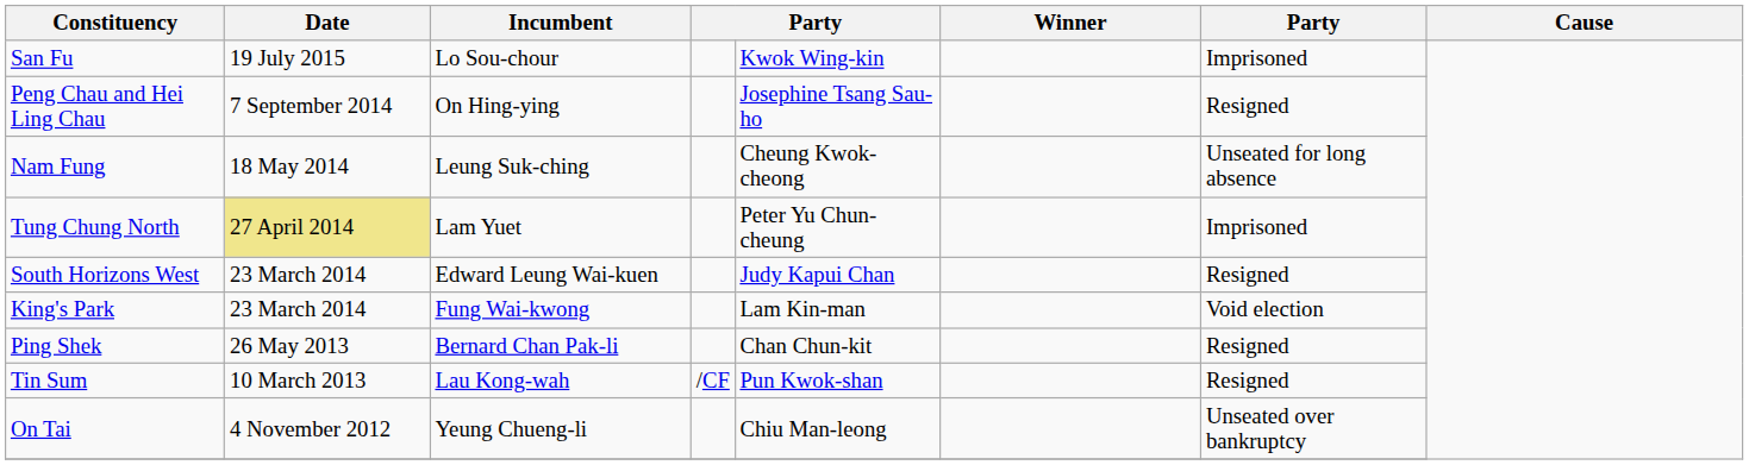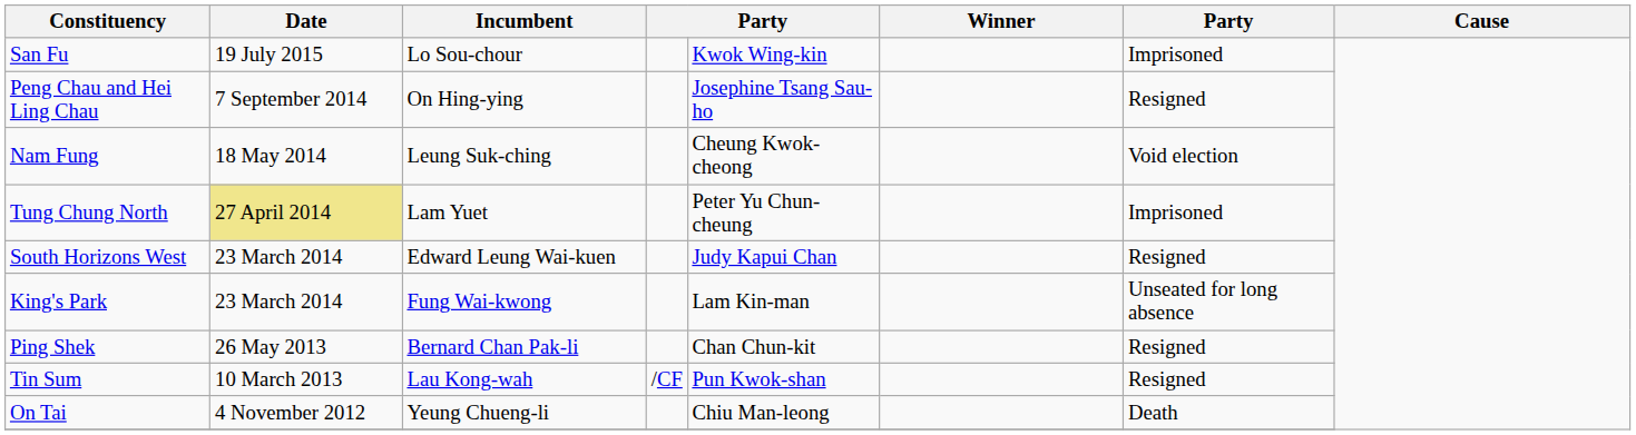 <table class="wikitable">
 <tr>
 <th width=150px>Constituency</th>
 <th width="140px">Date</th>
 <th width=180px>Incumbent</th>
 <th width=100px colspan=2>Party</th>
 <th width=180px>Winner</th>
 <th width=100px colspan=2>Party</th>
 <th width=220px>Cause</th>
 </tr>
 <tr>
 <td><a href='#'>San Fu</a></td>
 <td>19 July 2015</td>
 <td>Lo Sou-chour</td>
 <td></td>
 <td><a href='#'>Kwok Wing-kin</a></td>
 <td></td>
 <td>Imprisoned</td>
 </tr>
 <tr>
 <td><a href='#'>Peng Chau and Hei Ling Chau</a></td>
 <td>7 September 2014</td>
 <td>On Hing-ying</td>
 <td></td>
 <td><a href='#'>Josephine Tsang Sau-ho</a></td>
 <td></td>
 <td>Resigned</td>
 </tr>
 <tr>
 <td><a href='#'>Nam Fung</a></td>
 <td>18 May 2014</td>
 <td>Leung Suk-ching</td>
 <td></td>
 <td>Cheung Kwok-cheong</td>
 <td></td>
-<td>Unseated for long absence</td>
+<td>Void election</td>
 </tr>
 <tr>
 <td><a href='#'>Tung Chung North</a></td>
 <td style="background: khaki;">27 April 2014</td>
 <td>Lam Yuet</td>
 <td></td>
 <td>Peter Yu Chun-cheung</td>
 <td></td>
 <td>Imprisoned</td>
 </tr>
 <tr>
 <td><a href='#'>South Horizons West</a></td>
 <td>23 March 2014</td>
 <td>Edward Leung Wai-kuen</td>
 <td></td>
 <td><a href='#'>Judy Kapui Chan</a></td>
 <td></td>
 <td>Resigned</td>
 </tr>
 <tr>
 <td><a href='#'>King's Park</a></td>
 <td>23 March 2014</td>
 <td><a href='#'>Fung Wai-kwong</a></td>
 <td></td>
 <td>Lam Kin-man</td>
 <td></td>
-<td>Void election</td>
+<td>Unseated for long absence</td>
 </tr>
 <tr>
 <td><a href='#'>Ping Shek</a></td>
 <td>26 May 2013</td>
 <td><a href='#'>Bernard Chan Pak-li</a></td>
 <td></td>
 <td>Chan Chun-kit</td>
 <td></td>
 <td>Resigned</td>
 </tr>
 <tr>
 <td><a href='#'>Tin Sum</a></td>
 <td>10 March 2013</td>
 <td><a href='#'>Lau Kong-wah</a></td>
 <td>/<a href='#'>CF</a></td>
 <td><a href='#'>Pun Kwok-shan</a></td>
 <td></td>
 <td>Resigned</td>
 </tr>
 <tr>
 <td><a href='#'>On Tai</a></td>
 <td>4 November 2012</td>
 <td>Yeung Chueng-li</td>
 <td></td>
 <td>Chiu Man-leong</td>
 <td></td>
-<td>Unseated over bankruptcy</td>
+<td>Death</td>
 </tr>
 <tr>
 </tr>
 </table>
